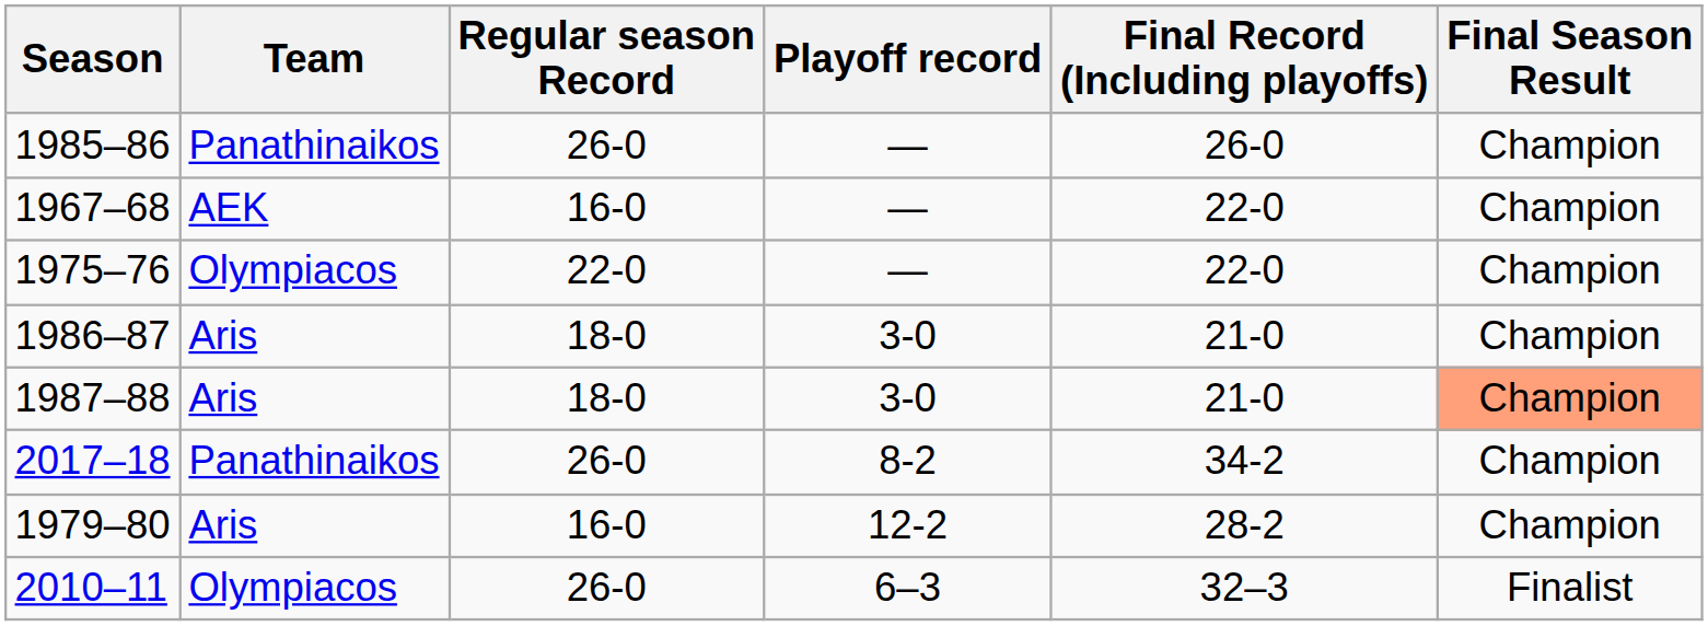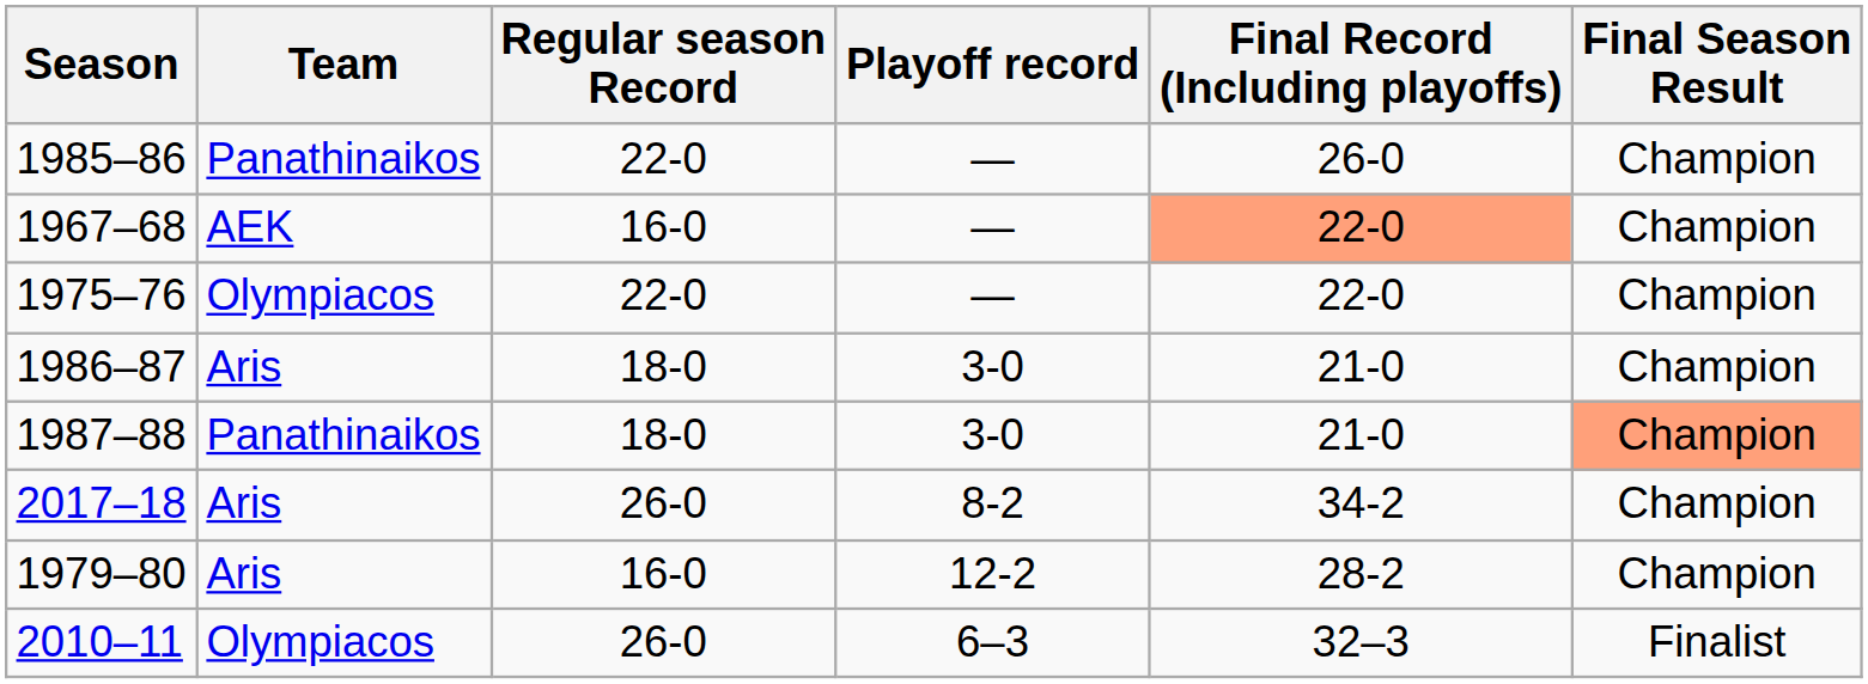 <table class="wikitable">
 <tr>
 <th>Season</th>
 <th>Team</th>
 <th>Regular season<br>Record</th>
 <th>Playoff record</th>
 <th>Final Record<br>(Including playoffs)</th>
 <th>Final Season<br>Result</th>
 </tr>
 <tr>
 <td>1985–86</td>
 <td><a href='#'>Panathinaikos</a></td>
-<td style="text-align:center">26-0</td>
+<td style="text-align:center">22-0</td>
 <td style="text-align:center">—</td>
 <td style="text-align:center">26-0</td>
 <td style="text-align:center">Champion</td>
 </tr>
 <tr>
 <td>1967–68</td>
 <td><a href='#'>AEK</a></td>
 <td style="text-align:center">16-0</td>
 <td style="text-align:center">—</td>
-<td style="text-align:center">22-0</td>
+<td style="background: lightsalmon; text-align:center">22-0</td>
 <td style="text-align:center">Champion</td>
 </tr>
 <tr>
 <td>1975–76</td>
 <td><a href='#'>Olympiacos</a></td>
 <td style="text-align:center">22-0</td>
 <td style="text-align:center">—</td>
 <td style="text-align:center">22-0</td>
 <td style="text-align:center">Champion</td>
 </tr>
 <tr>
 <td>1986–87</td>
 <td><a href='#'>Aris</a></td>
 <td style="text-align:center">18-0</td>
 <td style="text-align:center">3-0</td>
 <td style="text-align:center">21-0</td>
 <td style="text-align:center">Champion</td>
 </tr>
 <tr>
 <td>1987–88</td>
-<td><a href='#'>Aris</a></td>
+<td><a href='#'>Panathinaikos</a></td>
 <td style="text-align:center">18-0</td>
 <td style="text-align:center">3-0</td>
 <td style="text-align:center">21-0</td>
 <td style="background: lightsalmon; text-align:center">Champion</td>
 </tr>
 <tr>
 <td><a href='#'>2017–18</a></td>
-<td><a href='#'>Panathinaikos</a></td>
+<td><a href='#'>Aris</a></td>
 <td style="text-align:center">26-0</td>
 <td style="text-align:center">8-2</td>
 <td style="text-align:center">34-2</td>
 <td style="text-align:center">Champion</td>
 </tr>
 <tr>
 <td>1979–80</td>
 <td><a href='#'>Aris</a></td>
 <td style="text-align:center">16-0</td>
 <td style="text-align:center">12-2</td>
 <td style="text-align:center">28-2</td>
 <td style="text-align:center">Champion</td>
 </tr>
 <tr>
 <td><a href='#'>2010–11</a></td>
 <td><a href='#'>Olympiacos</a></td>
 <td style="text-align:center">26-0</td>
 <td style="text-align:center">6–3</td>
 <td style="text-align:center">32–3</td>
 <td style="text-align:center">Finalist</td>
 </tr>
 </table>
